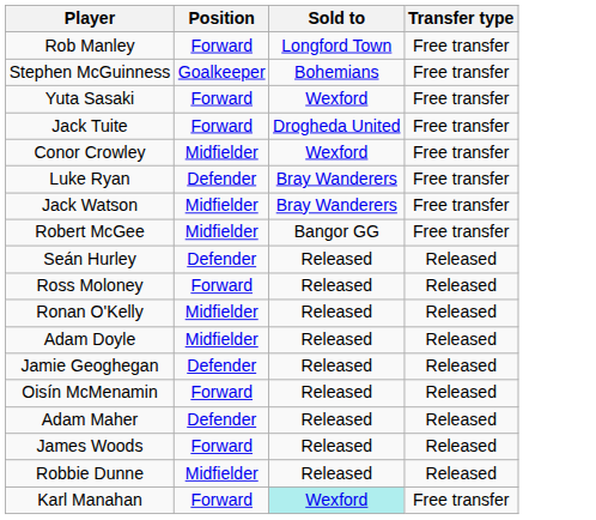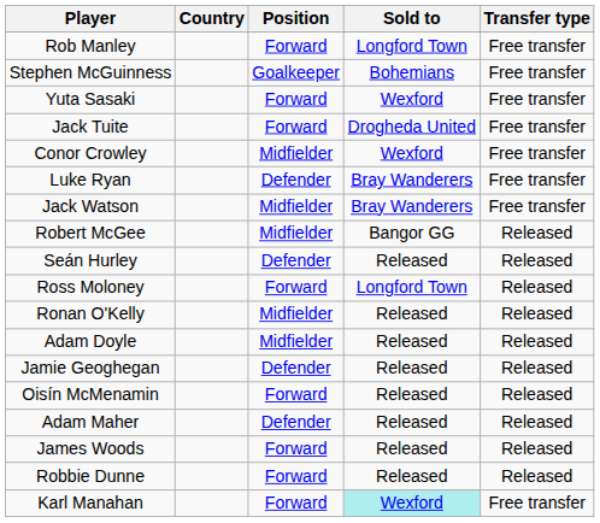 <table class="wikitable" style="text-align:center">
 <tr>
 <th>Player</th>
+<th>Country</th>
 <th>Position</th>
 <th>Sold to</th>
 <th>Transfer type</th>
 </tr>
 <tr>
 <td>Rob Manley</td>
+<td></td>
 <td><a href='#'>Forward</a></td>
 <td> <a href='#'>Longford Town</a></td>
 <td>Free transfer</td>
 </tr>
 <tr>
 <td>Stephen McGuinness</td>
+<td></td>
 <td><a href='#'>Goalkeeper</a></td>
 <td> <a href='#'>Bohemians</a></td>
 <td>Free transfer</td>
 </tr>
 <tr>
 <td>Yuta Sasaki</td>
+<td></td>
 <td><a href='#'>Forward</a></td>
 <td> <a href='#'>Wexford</a></td>
 <td>Free transfer</td>
 </tr>
 <tr>
 <td>Jack Tuite</td>
+<td></td>
 <td><a href='#'>Forward</a></td>
 <td> <a href='#'>Drogheda United</a></td>
 <td>Free transfer</td>
 </tr>
 <tr>
 <td>Conor Crowley</td>
+<td></td>
 <td><a href='#'>Midfielder</a></td>
 <td> <a href='#'>Wexford</a></td>
 <td>Free transfer</td>
 </tr>
 <tr>
 <td>Luke Ryan</td>
+<td></td>
 <td><a href='#'>Defender</a></td>
 <td> <a href='#'>Bray Wanderers</a></td>
 <td>Free transfer</td>
 </tr>
 <tr>
 <td>Jack Watson</td>
+<td></td>
 <td><a href='#'>Midfielder</a></td>
 <td> <a href='#'>Bray Wanderers</a></td>
 <td>Free transfer</td>
 </tr>
 <tr>
 <td>Robert McGee</td>
+<td></td>
 <td><a href='#'>Midfielder</a></td>
 <td> Bangor GG</td>
-<td>Free transfer</td>
+<td>Released</td>
 </tr>
 <tr>
 <td>Seán Hurley</td>
+<td></td>
 <td><a href='#'>Defender</a></td>
 <td>Released</td>
 <td>Released</td>
 </tr>
 <tr>
 <td>Ross Moloney</td>
+<td></td>
 <td><a href='#'>Forward</a></td>
-<td>Released</td>
+<td> <a href='#'>Longford Town</a></td>
 <td>Released</td>
 </tr>
 <tr>
 <td>Ronan O'Kelly</td>
+<td></td>
 <td><a href='#'>Midfielder</a></td>
 <td>Released</td>
 <td>Released</td>
 </tr>
 <tr>
 <td>Adam Doyle</td>
+<td></td>
 <td><a href='#'>Midfielder</a></td>
 <td>Released</td>
 <td>Released</td>
 </tr>
 <tr>
 <td>Jamie Geoghegan</td>
+<td></td>
 <td><a href='#'>Defender</a></td>
 <td>Released</td>
 <td>Released</td>
 </tr>
 <tr>
 <td>Oisín McMenamin</td>
+<td></td>
 <td><a href='#'>Forward</a></td>
 <td>Released</td>
 <td>Released</td>
 </tr>
 <tr>
 <td>Adam Maher</td>
+<td></td>
 <td><a href='#'>Defender</a></td>
 <td>Released</td>
 <td>Released</td>
 </tr>
 <tr>
 <td>James Woods</td>
+<td></td>
 <td><a href='#'>Forward</a></td>
 <td>Released</td>
 <td>Released</td>
 </tr>
 <tr>
 <td>Robbie Dunne</td>
-<td><a href='#'>Midfielder</a></td>
+<td></td>
+<td><a href='#'>Forward</a></td>
 <td>Released</td>
 <td>Released</td>
 </tr>
 <tr>
 <td>Karl Manahan</td>
+<td></td>
 <td><a href='#'>Forward</a></td>
 <td style="background: paleturquoise;"> <a href='#'>Wexford</a></td>
 <td>Free transfer</td>
 </tr>
 </table>
